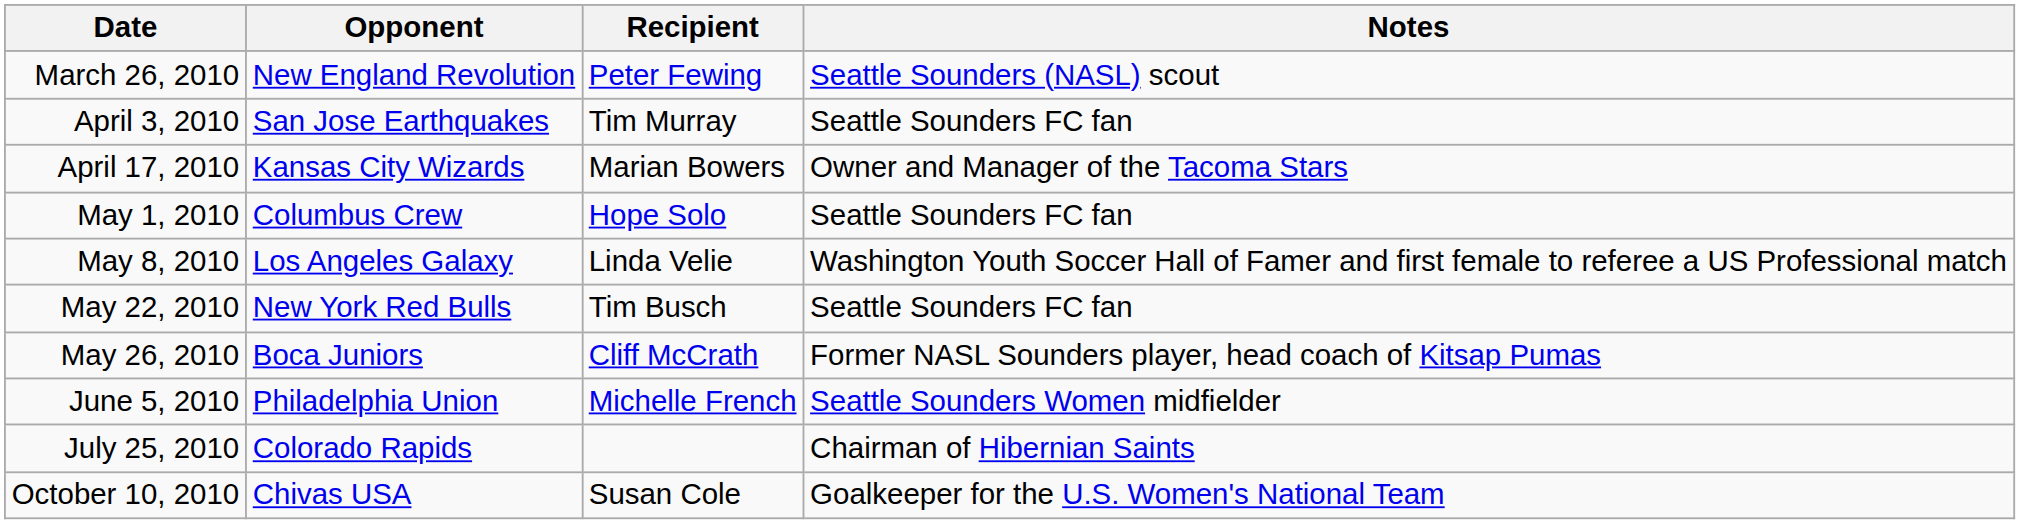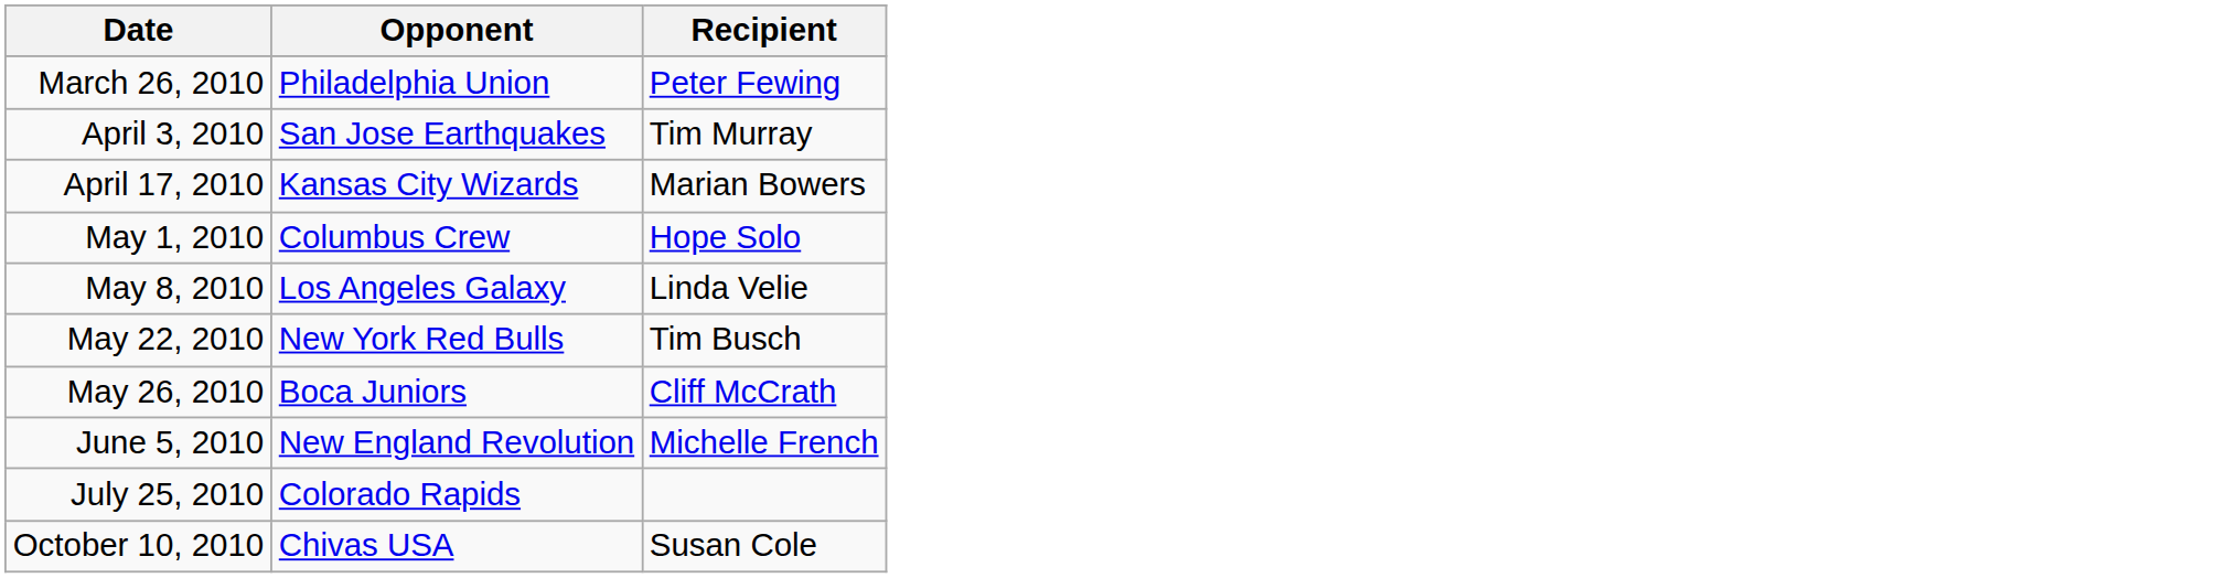 <table class="wikitable">
 <tr>
 <th>Date</th>
 <th>Opponent</th>
 <th>Recipient</th>
-<th>Notes</th>
 </tr>
 <tr>
 <td align=right>March 26, 2010</td>
-<td><a href='#'>New England Revolution</a></td>
+<td><a href='#'>Philadelphia Union</a></td>
 <td><a href='#'>Peter Fewing</a></td>
-<td><a href='#'>Seattle Sounders (NASL)</a> scout</td>
 </tr>
 <tr>
 <td align=right>April 3, 2010</td>
 <td><a href='#'>San Jose Earthquakes</a></td>
 <td>Tim Murray</td>
-<td>Seattle Sounders FC fan</td>
 </tr>
 <tr>
 <td align=right>April 17, 2010</td>
 <td><a href='#'>Kansas City Wizards</a></td>
 <td>Marian Bowers</td>
-<td>Owner and Manager of the <a href='#'>Tacoma Stars</a></td>
 </tr>
 <tr>
 <td align=right>May 1, 2010</td>
 <td><a href='#'>Columbus Crew</a></td>
 <td><a href='#'>Hope Solo</a></td>
-<td>Seattle Sounders FC fan</td>
 </tr>
 <tr>
 <td align=right>May 8, 2010</td>
 <td><a href='#'>Los Angeles Galaxy</a></td>
 <td>Linda Velie</td>
-<td>Washington Youth Soccer Hall of Famer and first female to referee a US Professional match</td>
 </tr>
 <tr>
 <td align=right>May 22, 2010</td>
 <td><a href='#'>New York Red Bulls</a></td>
 <td>Tim Busch</td>
-<td>Seattle Sounders FC fan</td>
 </tr>
 <tr>
 <td align=right>May 26, 2010</td>
 <td><a href='#'>Boca Juniors</a></td>
 <td><a href='#'>Cliff McCrath</a></td>
-<td>Former NASL Sounders player, head coach of <a href='#'>Kitsap Pumas</a></td>
 </tr>
 <tr>
 <td align=right>June 5, 2010</td>
-<td><a href='#'>Philadelphia Union</a></td>
+<td><a href='#'>New England Revolution</a></td>
 <td><a href='#'>Michelle French</a></td>
-<td><a href='#'>Seattle Sounders Women</a> midfielder</td>
 </tr>
 <tr>
 <td align=right>July 25, 2010</td>
 <td><a href='#'>Colorado Rapids</a></td>
 <td></td>
-<td>Chairman of <a href='#'>Hibernian Saints</a></td>
 </tr>
 <tr>
 <td align=right>October 10, 2010</td>
 <td><a href='#'>Chivas USA</a></td>
 <td>Susan Cole</td>
-<td>Goalkeeper for the <a href='#'>U.S. Women's National Team</a></td>
 </tr>
 </table>
